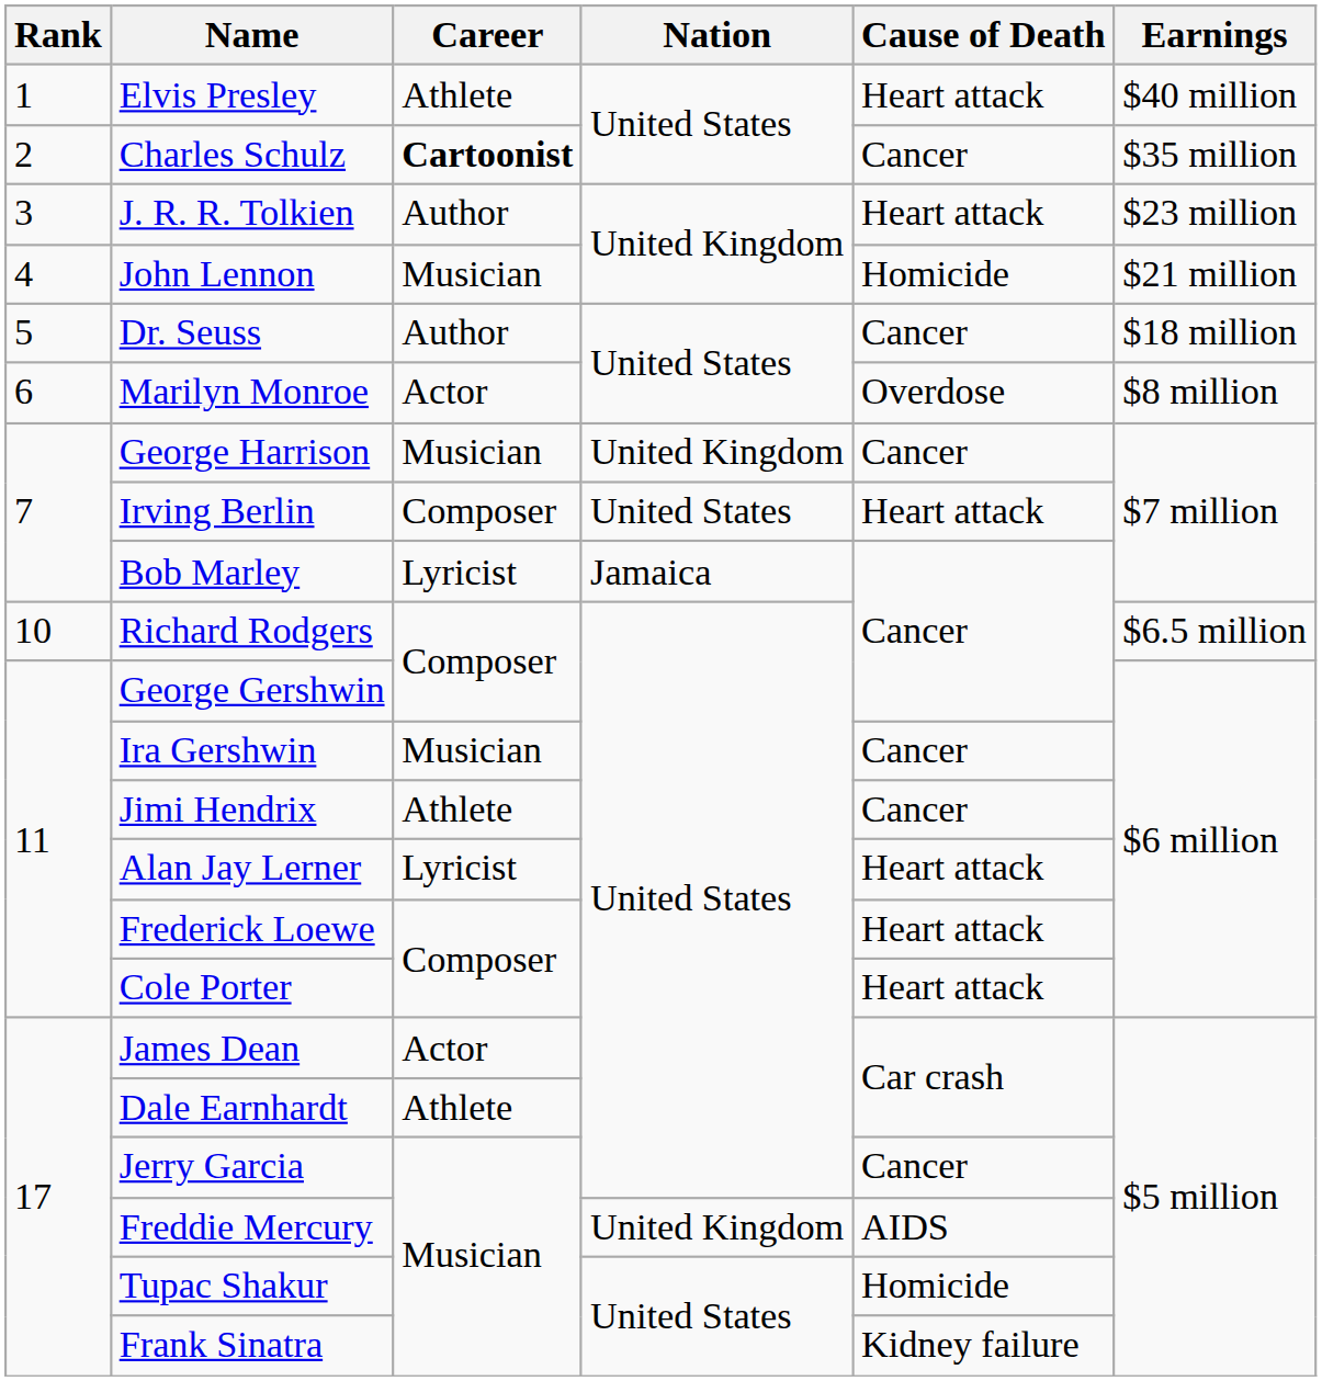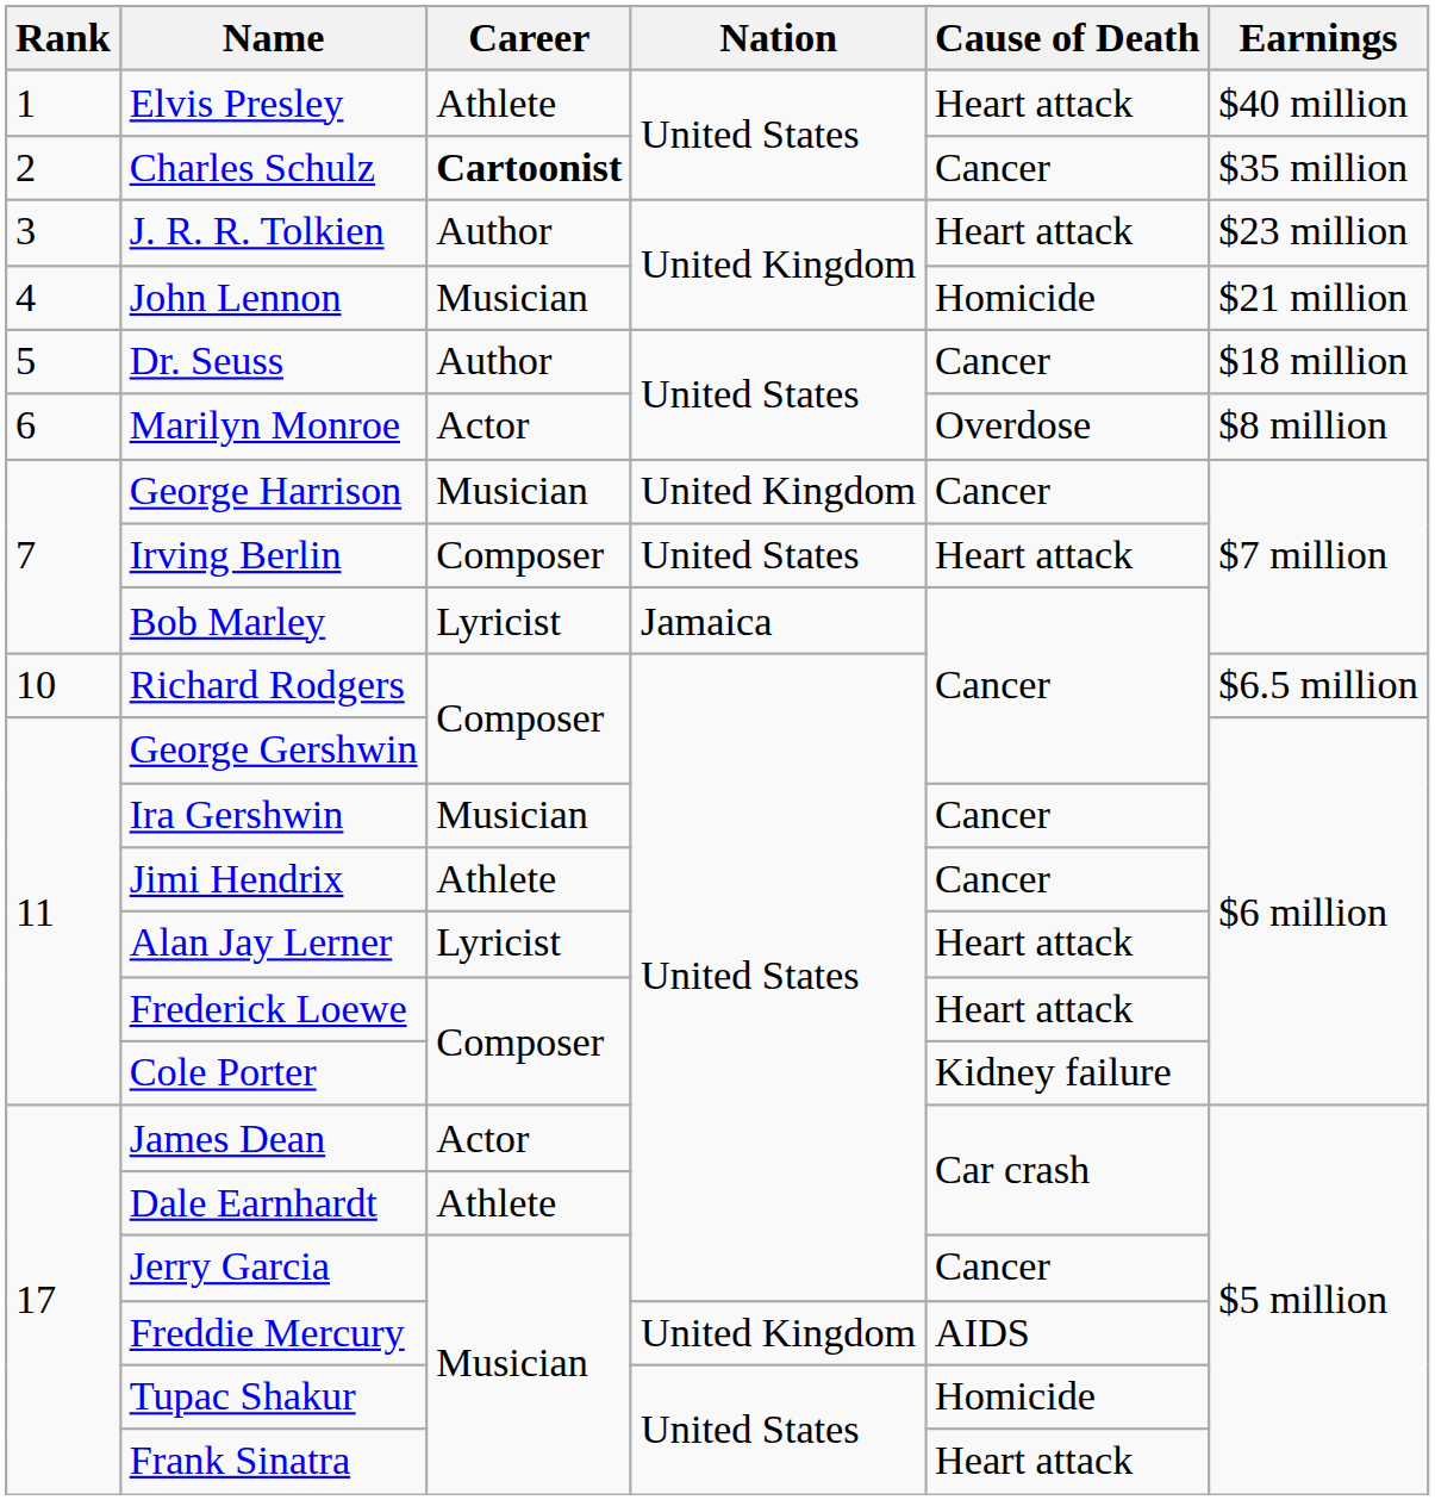 <table class="wikitable sortable" border="1">
 <tr>
 <th scope="col">Rank</th>
 <th scope="col">Name</th>
 <th scope="col">Career</th>
 <th scope="col">Nation</th>
 <th>Cause of Death</th>
 <th scope="col">Earnings</th>
 </tr>
 <tr>
 <td>1</td>
 <td><a href='#'>Elvis Presley</a></td>
 <td>Athlete</td>
 <td rowspan="2">United States</td>
 <td>Heart attack</td>
 <td>$40 million</td>
 </tr>
 <tr>
 <td>2</td>
 <td><a href='#'>Charles Schulz</a></td>
 <td><strong>Cartoonist</strong></td>
 <td>Cancer</td>
 <td>$35 million</td>
 </tr>
 <tr>
 <td>3</td>
 <td><a href='#'>J. R. R. Tolkien</a></td>
 <td>Author</td>
 <td rowspan="2">United Kingdom</td>
 <td>Heart attack</td>
 <td>$23 million</td>
 </tr>
 <tr>
 <td>4</td>
 <td><a href='#'>John Lennon</a></td>
 <td>Musician</td>
 <td>Homicide</td>
 <td>$21 million</td>
 </tr>
 <tr>
 <td>5</td>
 <td><a href='#'>Dr. Seuss</a></td>
 <td>Author</td>
 <td rowspan="2">United States</td>
 <td>Cancer</td>
 <td>$18 million</td>
 </tr>
 <tr>
 <td>6</td>
 <td><a href='#'>Marilyn Monroe</a></td>
 <td>Actor</td>
 <td>Overdose</td>
 <td>$8 million</td>
 </tr>
 <tr>
 <td rowspan="3">7</td>
 <td><a href='#'>George Harrison</a></td>
 <td>Musician</td>
 <td>United Kingdom</td>
 <td>Cancer</td>
 <td rowspan="3">$7 million</td>
 </tr>
 <tr>
 <td><a href='#'>Irving Berlin</a></td>
 <td>Composer</td>
 <td>United States</td>
 <td>Heart attack</td>
 </tr>
 <tr>
 <td><a href='#'>Bob Marley</a></td>
 <td>Lyricist</td>
 <td>Jamaica</td>
 <td rowspan="3">Cancer</td>
 </tr>
 <tr>
 <td>10</td>
 <td><a href='#'>Richard Rodgers</a></td>
 <td rowspan="2">Composer</td>
 <td rowspan="10">United States</td>
 <td>$6.5 million</td>
 </tr>
 <tr>
 <td rowspan="6">11</td>
 <td><a href='#'>George Gershwin</a></td>
 <td rowspan="6">$6 million</td>
 </tr>
 <tr>
 <td><a href='#'>Ira Gershwin</a></td>
 <td>Musician</td>
 <td>Cancer</td>
 </tr>
 <tr>
 <td><a href='#'>Jimi Hendrix</a></td>
 <td>Athlete</td>
 <td>Cancer</td>
 </tr>
 <tr>
 <td><a href='#'>Alan Jay Lerner</a></td>
 <td>Lyricist</td>
 <td>Heart attack</td>
 </tr>
 <tr>
 <td><a href='#'>Frederick Loewe</a></td>
 <td rowspan="2">Composer</td>
 <td>Heart attack</td>
 </tr>
 <tr>
 <td><a href='#'>Cole Porter</a></td>
-<td>Heart attack</td>
+<td>Kidney failure</td>
 </tr>
 <tr>
 <td rowspan="6">17</td>
 <td><a href='#'>James Dean</a></td>
 <td>Actor</td>
 <td rowspan="2">Car crash</td>
 <td rowspan="6">$5 million</td>
 </tr>
 <tr>
 <td><a href='#'>Dale Earnhardt</a></td>
 <td>Athlete</td>
 </tr>
 <tr>
 <td><a href='#'>Jerry Garcia</a></td>
 <td rowspan="4">Musician</td>
 <td>Cancer</td>
 </tr>
 <tr>
 <td><a href='#'>Freddie Mercury</a></td>
 <td>United Kingdom</td>
 <td>AIDS</td>
 </tr>
 <tr>
 <td><a href='#'>Tupac Shakur</a></td>
 <td rowspan="2">United States</td>
 <td>Homicide</td>
 </tr>
 <tr>
 <td><a href='#'>Frank Sinatra</a></td>
-<td>Kidney failure</td>
+<td>Heart attack</td>
 </tr>
 <tr>
 </tr>
 </table>
